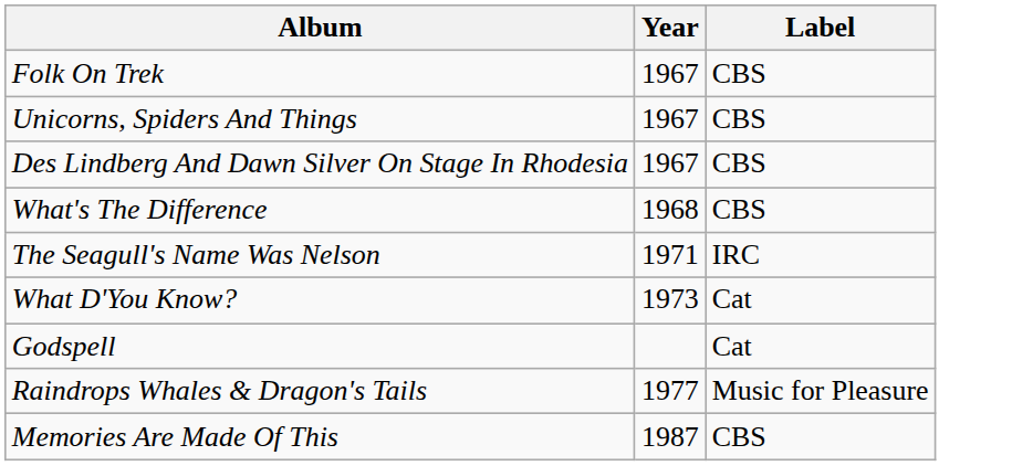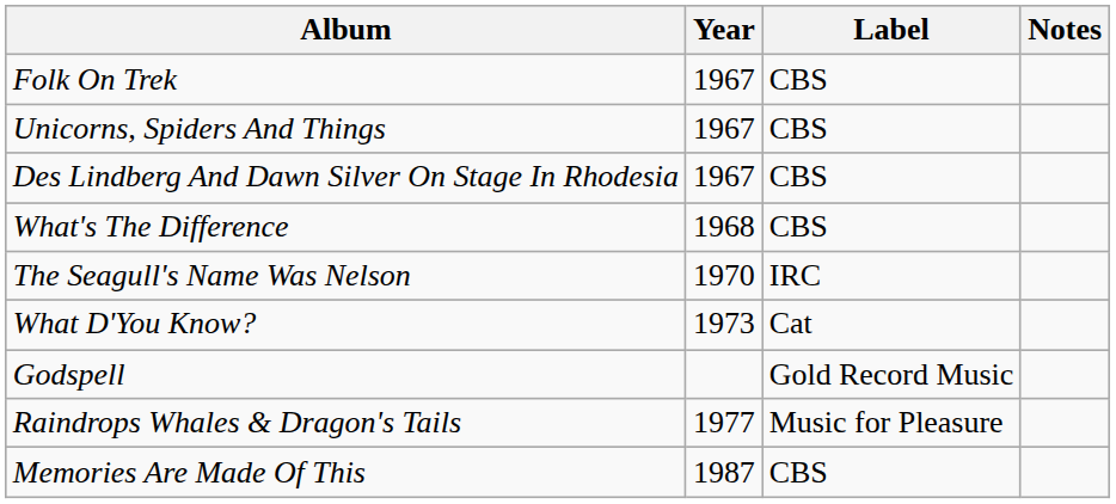 <table class="wikitable">
 <tr>
 <th>Album</th>
 <th>Year</th>
 <th>Label</th>
+<th>Notes</th>
 </tr>
 <tr>
 <td><em>Folk On Trek</em></td>
 <td>1967</td>
 <td>CBS</td>
+<td></td>
 </tr>
 <tr>
 <td><em>Unicorns, Spiders And Things</em></td>
 <td>1967</td>
 <td>CBS</td>
+<td></td>
 </tr>
 <tr>
 <td><em>Des Lindberg And Dawn Silver On Stage In Rhodesia </em></td>
 <td>1967</td>
 <td>CBS</td>
+<td></td>
 </tr>
 <tr>
 <td><em>What's The Difference</em></td>
 <td>1968</td>
 <td>CBS</td>
+<td></td>
 </tr>
 <tr>
 <td><em>The Seagull's Name Was Nelson</em></td>
-<td>1971</td>
+<td>1970</td>
 <td>IRC</td>
+<td></td>
 </tr>
 <tr>
 <td><em>What D'You Know?</em></td>
 <td>1973</td>
 <td>Cat</td>
+<td></td>
 </tr>
 <tr>
 <td><em>Godspell</em></td>
 <td></td>
-<td>Cat</td>
+<td>Gold Record Music</td>
+<td></td>
 </tr>
 <tr>
 <td><em>Raindrops Whales & Dragon's Tails</em></td>
 <td>1977</td>
 <td>Music for Pleasure</td>
+<td></td>
 </tr>
 <tr>
 <td><em>Memories Are Made Of This</em></td>
 <td>1987</td>
 <td>CBS</td>
+<td></td>
 </tr>
 </table>
